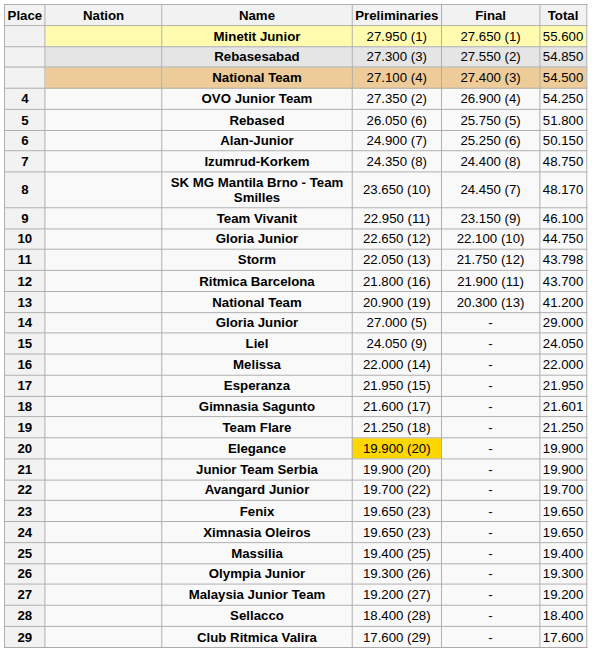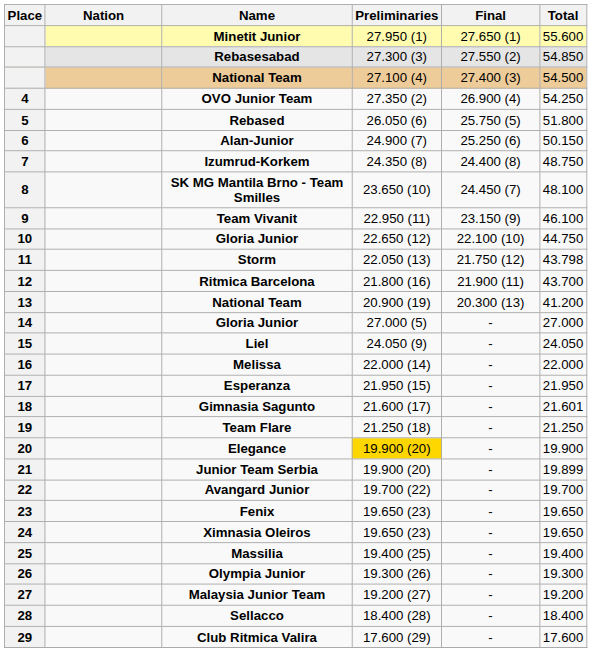 <table class="wikitable sortable" style="text-align:center; font-size:90%">
 <tr>
 <th scope="col" style="width:20px;">Place</th>
 <th ! scope="col" style="width:120px;">Nation</th>
 <th ! scope="col" style="width:200px;">Name</th>
 <th ! scope="col" style="width:60px;">Preliminaries</th>
 <th ! scope="col" style="width:100px;">Final</th>
 <th ! scope=col>Total</th>
 </tr>
 <tr bgcolor=fffcaf>
 <th scope=row></th>
 <td align=left></td>
 <td><strong>Minetit Junior</strong></td>
 <td>27.950 (1)</td>
 <td>27.650 (1)</td>
 <td>55.600</td>
 </tr>
 <tr bgcolor=e5e5e5>
 <th scope=row></th>
 <td align=left></td>
 <td><strong>Rebasesabad</strong></td>
 <td>27.300 (3)</td>
 <td>27.550 (2)</td>
 <td>54.850</td>
 </tr>
 <tr bgcolor=eecc99>
 <th scope=row></th>
 <td align=left></td>
 <td><strong>National Team</strong></td>
 <td>27.100 (4)</td>
 <td>27.400 (3)</td>
 <td>54.500</td>
 </tr>
 <tr>
 <th scope=row>4</th>
 <td align=left></td>
 <td><strong>OVO Junior Team</strong></td>
 <td>27.350 (2)</td>
 <td>26.900 (4)</td>
 <td>54.250</td>
 </tr>
 <tr>
 <th scope=row>5</th>
 <td align=left></td>
 <td><strong>Rebased</strong></td>
 <td>26.050 (6)</td>
 <td>25.750 (5)</td>
 <td>51.800</td>
 </tr>
 <tr>
 <th scope=row>6</th>
 <td align=left></td>
 <td><strong>Alan-Junior</strong></td>
 <td>24.900 (7)</td>
 <td>25.250 (6)</td>
 <td>50.150</td>
 </tr>
 <tr>
 <th scope=row>7</th>
 <td align=left></td>
 <td><strong>Izumrud-Korkem</strong></td>
 <td>24.350 (8)</td>
 <td>24.400 (8)</td>
 <td>48.750</td>
 </tr>
 <tr>
 <th scope=row>8</th>
 <td align=left></td>
 <td><strong>SK MG Mantila Brno - Team Smilles</strong></td>
 <td>23.650 (10)</td>
 <td>24.450 (7)</td>
-<td>48.170</td>
+<td>48.100</td>
 </tr>
 <tr>
 <th scope=row>9</th>
 <td align=left></td>
 <td><strong>Team Vivanit</strong></td>
 <td>22.950 (11)</td>
 <td>23.150 (9)</td>
 <td>46.100</td>
 </tr>
 <tr>
 <th scope=row>10</th>
 <td align=left></td>
 <td><strong>Gloria Junior</strong></td>
 <td>22.650 (12)</td>
 <td>22.100 (10)</td>
 <td>44.750</td>
 </tr>
 <tr>
 <th scope=row>11</th>
 <td align=left></td>
 <td><strong>Storm</strong></td>
 <td>22.050 (13)</td>
 <td>21.750 (12)</td>
 <td>43.798</td>
 </tr>
 <tr>
 <th scope=row>12</th>
 <td align=left></td>
 <td><strong>Ritmica Barcelona</strong></td>
 <td>21.800 (16)</td>
 <td>21.900 (11)</td>
 <td>43.700</td>
 </tr>
 <tr>
 <th scope=row>13</th>
 <td align=left></td>
 <td><strong>National Team</strong></td>
 <td>20.900 (19)</td>
 <td>20.300 (13)</td>
 <td>41.200</td>
 </tr>
 <tr>
 <th scope=row>14</th>
 <td align=left></td>
 <td><strong>Gloria Junior</strong></td>
 <td>27.000 (5)</td>
 <td>-</td>
-<td>29.000</td>
+<td>27.000</td>
 </tr>
 <tr>
 <th scope=row>15</th>
 <td align=left></td>
 <td><strong>Liel</strong></td>
 <td>24.050 (9)</td>
 <td>-</td>
 <td>24.050</td>
 </tr>
 <tr>
 <th scope=row>16</th>
 <td align=left></td>
 <td><strong>Melissa</strong></td>
 <td>22.000 (14)</td>
 <td>-</td>
 <td>22.000</td>
 </tr>
 <tr>
 <th scope=row>17</th>
 <td align=left></td>
 <td><strong>Esperanza</strong></td>
 <td>21.950 (15)</td>
 <td>-</td>
 <td>21.950</td>
 </tr>
 <tr>
 <th scope=row>18</th>
 <td align=left></td>
 <td><strong>Gimnasia Sagunto</strong></td>
 <td>21.600 (17)</td>
 <td>-</td>
 <td>21.601</td>
 </tr>
 <tr>
 <th scope=row>19</th>
 <td align=left></td>
 <td><strong>Team Flare</strong></td>
 <td>21.250 (18)</td>
 <td>-</td>
 <td>21.250</td>
 </tr>
 <tr>
 <th scope=row>20</th>
 <td align=left></td>
 <td><strong>Elegance</strong></td>
 <td style="background: gold;">19.900 (20)</td>
 <td>-</td>
 <td>19.900</td>
 </tr>
 <tr>
 <th scope=row>21</th>
 <td align=left></td>
 <td><strong>Junior Team Serbia</strong></td>
 <td>19.900 (20)</td>
 <td>-</td>
-<td>19.900</td>
+<td>19.899</td>
 </tr>
 <tr>
 <th scope=row>22</th>
 <td align=left></td>
 <td><strong>Avangard Junior</strong></td>
 <td>19.700 (22)</td>
 <td>-</td>
 <td>19.700</td>
 </tr>
 <tr>
 <th scope=row>23</th>
 <td align=left></td>
 <td><strong>Fenix</strong></td>
 <td>19.650 (23)</td>
 <td>-</td>
 <td>19.650</td>
 </tr>
 <tr>
 <th scope=row>24</th>
 <td align=left></td>
 <td><strong>Ximnasia Oleiros</strong></td>
 <td>19.650 (23)</td>
 <td>-</td>
 <td>19.650</td>
 </tr>
 <tr>
 <th scope=row>25</th>
 <td align=left></td>
 <td><strong>Massilia</strong></td>
 <td>19.400 (25)</td>
 <td>-</td>
 <td>19.400</td>
 </tr>
 <tr>
 <th scope=row>26</th>
 <td align=left></td>
 <td><strong>Olympia Junior</strong></td>
 <td>19.300 (26)</td>
 <td>-</td>
 <td>19.300</td>
 </tr>
 <tr>
 <th scope=row>27</th>
 <td align=left></td>
 <td><strong>Malaysia Junior Team</strong></td>
 <td>19.200 (27)</td>
 <td>-</td>
 <td>19.200</td>
 </tr>
 <tr>
 <th scope=row>28</th>
 <td align=left></td>
 <td><strong>Sellacco</strong></td>
 <td>18.400 (28)</td>
 <td>-</td>
 <td>18.400</td>
 </tr>
 <tr>
 <th scope=row>29</th>
 <td align=left></td>
 <td><strong>Club Ritmica Valira</strong></td>
 <td>17.600 (29)</td>
 <td>-</td>
 <td>17.600</td>
 </tr>
 <tr>
 </tr>
 </table>
